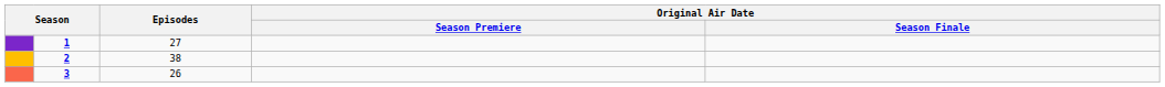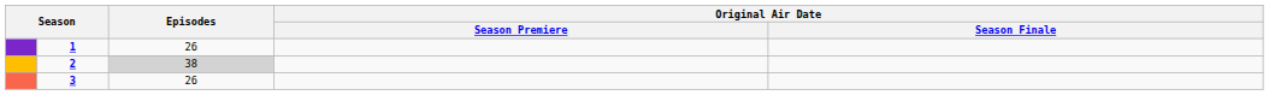 <table class="wikitable" style="text-align:center; width:100%;">
 <tr>
 <th colspan="2" rowspan="2" width=3%>Season</th>
 <th rowspan="2" width=5%>Episodes</th>
 <th colspan="2">Original Air Date</th>
 </tr>
 <tr>
 <th width=15%><a href='#'>Season Premiere</a></th>
 <th width=15%><a href='#'>Season Finale</a></th>
 </tr>
 <tr>
 <td style="background-color:#7B26CA; height:10px;"></td>
 <td><strong><a href='#'>1</a></strong></td>
-<td>27</td>
+<td>26</td>
 <td></td>
 <td></td>
 </tr>
 <tr>
 <td style="background-color:#FFBF00; height:10px;"></td>
 <td><strong><a href='#'>2</a></strong></td>
-<td>38</td>
+<td style="background: lightgrey;">38</td>
 <td></td>
 <td></td>
 </tr>
 <tr>
 <td style="background-color:#FA664B; height:10px;"></td>
 <td><strong><a href='#'>3</a></strong></td>
 <td>26</td>
 <td></td>
 <td></td>
 </tr>
 </table>
